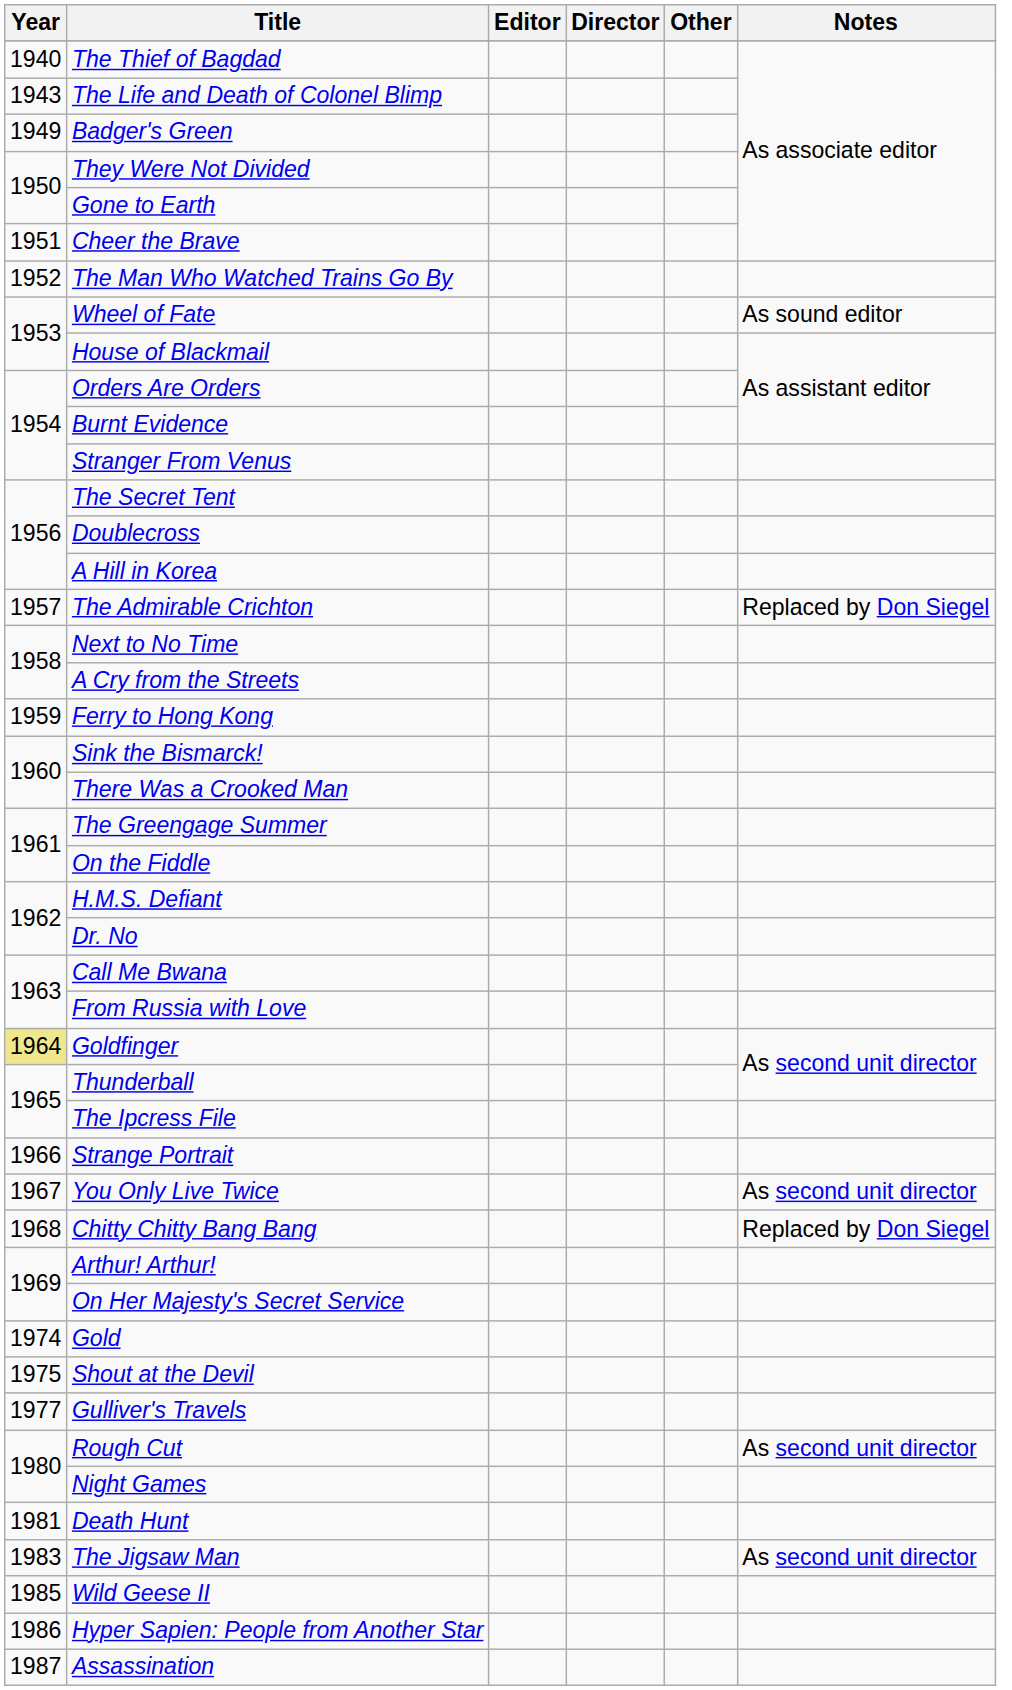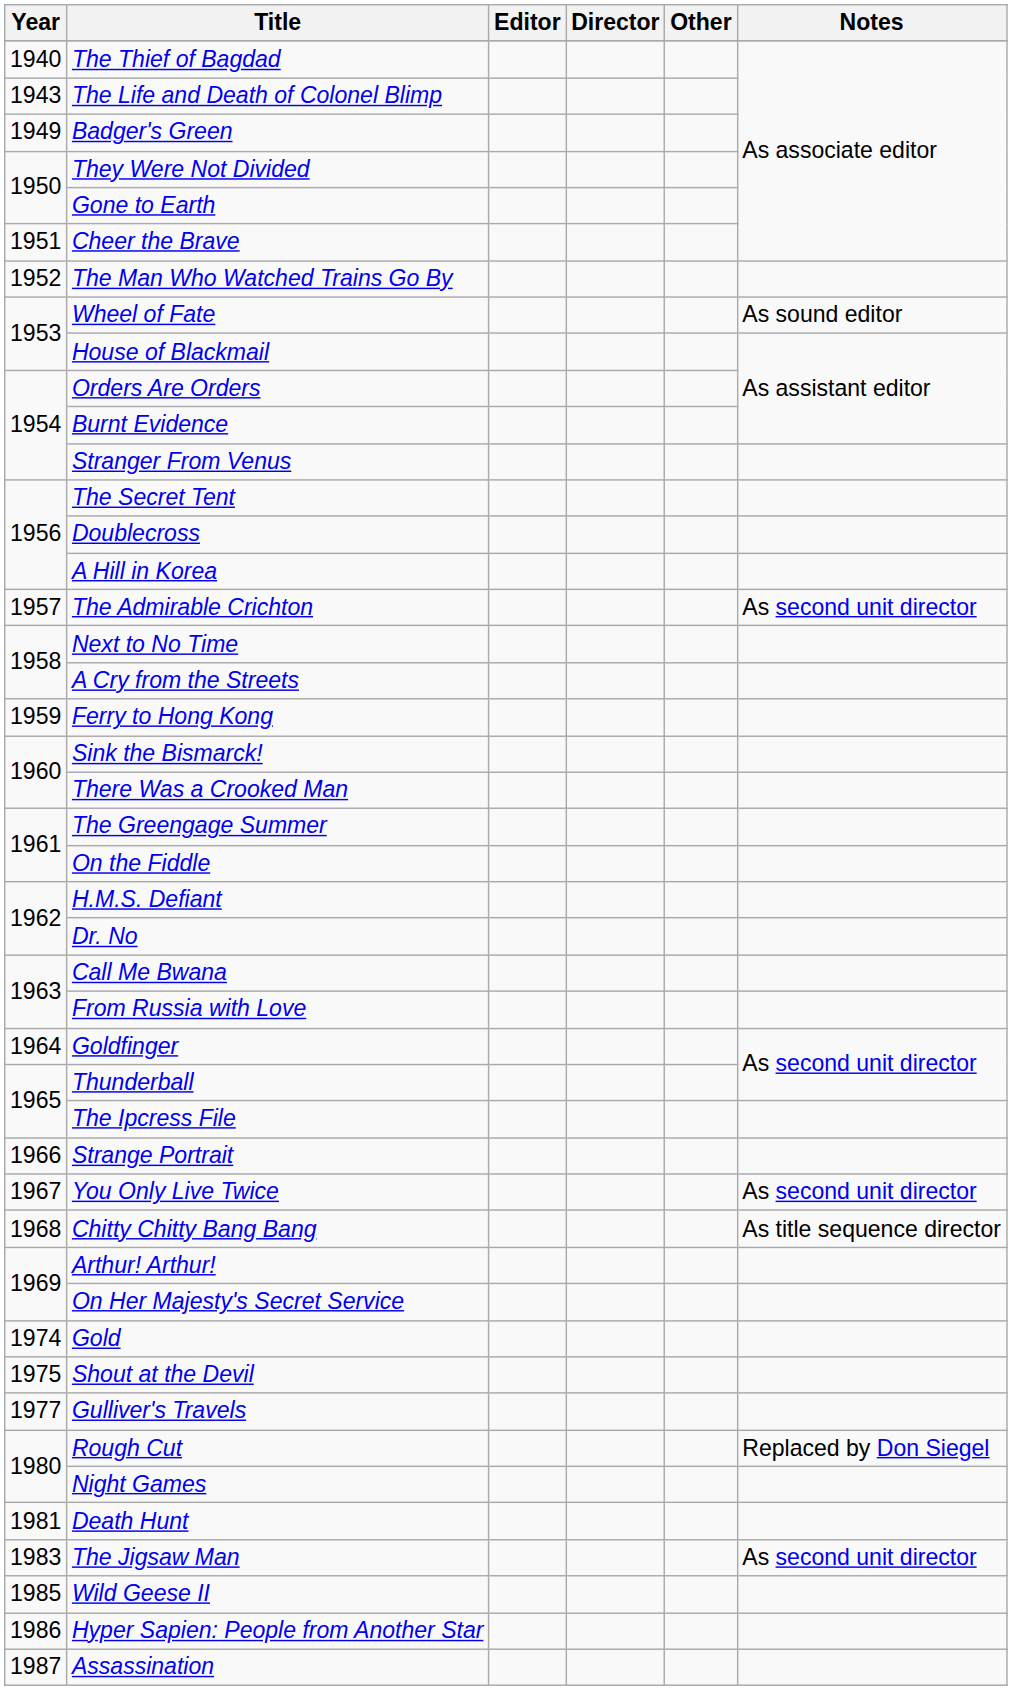 <table class="wikitable sortable">
 <tr>
 <th>Year</th>
 <th>Title</th>
 <th>Editor</th>
 <th>Director</th>
 <th>Other</th>
 <th class="unsortable">Notes</th>
 </tr>
 <tr>
 </tr>
 <tr>
 <td>1940</td>
 <td><a href='#'><em>The Thief of Bagdad</em></a></td>
 <td></td>
 <td></td>
 <td></td>
 <td rowspan="6">As associate editor</td>
 </tr>
 <tr>
 <td>1943</td>
 <td><em><a href='#'>The Life and Death of Colonel Blimp</a></em></td>
 <td></td>
 <td></td>
 <td></td>
 </tr>
 <tr>
 <td>1949</td>
 <td><a href='#'><em>Badger's Green</em></a></td>
 <td></td>
 <td></td>
 <td></td>
 </tr>
 <tr>
 <td rowspan="2">1950</td>
 <td><em><a href='#'>They Were Not Divided</a></em></td>
 <td></td>
 <td></td>
 <td></td>
 </tr>
 <tr>
 <td><a href='#'><em>Gone to Earth</em></a></td>
 <td></td>
 <td></td>
 <td></td>
 </tr>
 <tr>
 <td>1951</td>
 <td><em><a href='#'>Cheer the Brave</a></em></td>
 <td></td>
 <td></td>
 <td></td>
 </tr>
 <tr>
 <td>1952</td>
 <td><em><a href='#'>The Man Who Watched Trains Go By</a></em></td>
 <td></td>
 <td></td>
 <td></td>
 <td></td>
 </tr>
 <tr>
 <td rowspan="2">1953</td>
 <td><a href='#'><em>Wheel of Fate</em></a></td>
 <td></td>
 <td></td>
 <td></td>
 <td>As sound editor</td>
 </tr>
 <tr>
 <td><em><a href='#'>House of Blackmail</a></em></td>
 <td></td>
 <td></td>
 <td></td>
 <td rowspan="3">As assistant editor</td>
 </tr>
 <tr>
 <td rowspan="3">1954</td>
 <td><em><a href='#'>Orders Are Orders</a></em></td>
 <td></td>
 <td></td>
 <td></td>
 </tr>
 <tr>
 <td><em><a href='#'>Burnt Evidence</a></em></td>
 <td></td>
 <td></td>
 <td></td>
 </tr>
 <tr>
 <td><em><a href='#'>Stranger From Venus</a></em></td>
 <td></td>
 <td></td>
 <td></td>
 <td></td>
 </tr>
 <tr>
 <td rowspan="3">1956</td>
 <td><em><a href='#'>The Secret Tent</a></em></td>
 <td></td>
 <td></td>
 <td></td>
 <td></td>
 </tr>
 <tr>
 <td><em><a href='#'>Doublecross</a></em></td>
 <td></td>
 <td></td>
 <td></td>
 <td></td>
 </tr>
 <tr>
 <td><em><a href='#'>A Hill in Korea</a></em></td>
 <td></td>
 <td></td>
 <td></td>
 <td></td>
 </tr>
 <tr>
 <td>1957</td>
 <td><em><a href='#'>The Admirable Crichton</a></em></td>
 <td></td>
 <td></td>
 <td></td>
-<td>Replaced by <a href='#'>Don Siegel</a></td>
+<td>As <a href='#'>second unit director</a></td>
 </tr>
 <tr>
 <td rowspan="2">1958</td>
 <td><em><a href='#'>Next to No Time</a></em></td>
 <td></td>
 <td></td>
 <td></td>
 <td></td>
 </tr>
 <tr>
 <td><em><a href='#'>A Cry from the Streets</a></em></td>
 <td></td>
 <td></td>
 <td></td>
 <td></td>
 </tr>
 <tr>
 <td>1959</td>
 <td><em><a href='#'>Ferry to Hong Kong</a></em></td>
 <td></td>
 <td></td>
 <td></td>
 <td></td>
 </tr>
 <tr>
 <td rowspan="2">1960</td>
 <td><em><a href='#'>Sink the Bismarck!</a></em></td>
 <td></td>
 <td></td>
 <td></td>
 <td></td>
 </tr>
 <tr>
 <td><em><a href='#'>There Was a Crooked Man</a></em></td>
 <td></td>
 <td></td>
 <td></td>
 <td></td>
 </tr>
 <tr>
 <td rowspan="2">1961</td>
 <td><em><a href='#'>The Greengage Summer</a></em></td>
 <td></td>
 <td></td>
 <td></td>
 <td></td>
 </tr>
 <tr>
 <td><em><a href='#'>On the Fiddle</a></em></td>
 <td></td>
 <td></td>
 <td></td>
 <td></td>
 </tr>
 <tr>
 <td rowspan="2">1962</td>
 <td><em><a href='#'>H.M.S. Defiant</a></em></td>
 <td></td>
 <td></td>
 <td></td>
 <td></td>
 </tr>
 <tr>
 <td><em><a href='#'>Dr. No</a></em></td>
 <td></td>
 <td></td>
 <td></td>
 <td></td>
 </tr>
 <tr>
 <td rowspan="2">1963</td>
 <td><em><a href='#'>Call Me Bwana</a></em></td>
 <td></td>
 <td></td>
 <td></td>
 <td></td>
 </tr>
 <tr>
 <td><em><a href='#'>From Russia with Love</a></em></td>
 <td></td>
 <td></td>
 <td></td>
 <td></td>
 </tr>
 <tr>
-<td style="background: khaki;">1964</td>
+<td>1964</td>
 <td><em><a href='#'>Goldfinger</a></em></td>
 <td></td>
 <td></td>
 <td></td>
 <td rowspan="2">As <a href='#'>second unit director</a></td>
 </tr>
 <tr>
 <td rowspan="2">1965</td>
 <td><em><a href='#'>Thunderball</a></em></td>
 <td></td>
 <td></td>
 <td></td>
 </tr>
 <tr>
 <td><em><a href='#'>The Ipcress File</a></em></td>
 <td></td>
 <td></td>
 <td></td>
 <td></td>
 </tr>
 <tr>
 <td>1966</td>
 <td><em><a href='#'>Strange Portrait</a></em></td>
 <td></td>
 <td></td>
 <td></td>
 <td></td>
 </tr>
 <tr>
 <td>1967</td>
 <td><em><a href='#'>You Only Live Twice</a></em></td>
 <td></td>
 <td></td>
 <td></td>
 <td>As <a href='#'>second unit director</a></td>
 </tr>
 <tr>
 <td>1968</td>
 <td><em><a href='#'>Chitty Chitty Bang Bang</a></em></td>
 <td></td>
 <td></td>
 <td></td>
-<td>Replaced by <a href='#'>Don Siegel</a></td>
+<td>As title sequence director</td>
 </tr>
 <tr>
 <td rowspan="2">1969</td>
 <td><em><a href='#'>Arthur! Arthur!</a></em></td>
 <td></td>
 <td></td>
 <td></td>
 <td></td>
 </tr>
 <tr>
 <td><em><a href='#'>On Her Majesty's Secret Service</a></em></td>
 <td></td>
 <td></td>
 <td></td>
 <td></td>
 </tr>
 <tr>
 <td>1974</td>
 <td><em><a href='#'>Gold</a></em></td>
 <td></td>
 <td></td>
 <td></td>
 <td></td>
 </tr>
 <tr>
 <td>1975</td>
 <td><em><a href='#'>Shout at the Devil</a></em></td>
 <td></td>
 <td></td>
 <td></td>
 <td></td>
 </tr>
 <tr>
 <td>1977</td>
 <td><a href='#'><em>Gulliver's Travels</em></a></td>
 <td></td>
 <td></td>
 <td></td>
 <td></td>
 </tr>
 <tr>
 <td rowspan="2">1980</td>
 <td><a href='#'><em>Rough Cut</em></a></td>
 <td></td>
 <td></td>
 <td></td>
-<td>As <a href='#'>second unit director</a></td>
+<td>Replaced by <a href='#'>Don Siegel</a></td>
 </tr>
 <tr>
 <td><em><a href='#'>Night Games</a></em></td>
 <td></td>
 <td></td>
 <td></td>
 <td></td>
 </tr>
 <tr>
 <td>1981</td>
 <td><em><a href='#'>Death Hunt</a></em></td>
 <td></td>
 <td></td>
 <td></td>
 <td></td>
 </tr>
 <tr>
 <td>1983</td>
 <td><a href='#'><em>The Jigsaw Man</em></a></td>
 <td></td>
 <td></td>
 <td></td>
 <td>As <a href='#'>second unit director</a></td>
 </tr>
 <tr>
 <td>1985</td>
 <td><em><a href='#'>Wild Geese II</a></em></td>
 <td></td>
 <td></td>
 <td></td>
 <td></td>
 </tr>
 <tr>
 <td>1986</td>
 <td><em><a href='#'>Hyper Sapien: People from Another Star</a></em></td>
 <td></td>
 <td></td>
 <td></td>
 <td></td>
 </tr>
 <tr>
 <td>1987</td>
 <td><em><a href='#'>Assassination</a></em></td>
 <td></td>
 <td></td>
 <td></td>
 <td></td>
 </tr>
 </table>
